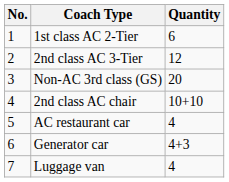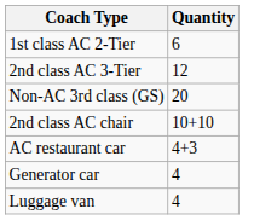 <table class="wikitable">
 <tr>
-<th>No.</th>
 <th>Coach Type</th>
 <th>Quantity</th>
 </tr>
 <tr>
-<td>1</td>
 <td>1st class AC 2-Tier</td>
 <td>6</td>
 </tr>
 <tr>
-<td>2</td>
 <td>2nd class AC 3-Tier</td>
 <td>12</td>
 </tr>
 <tr>
-<td>3</td>
 <td>Non-AC 3rd class (GS)</td>
 <td>20</td>
 </tr>
 <tr>
-<td>4</td>
 <td>2nd class AC chair</td>
 <td>10+10</td>
 </tr>
 <tr>
-<td>5</td>
 <td>AC restaurant car</td>
+<td>4+3</td>
+</tr>
+<tr>
+<td>Generator car</td>
 <td>4</td>
 </tr>
 <tr>
-<td>6</td>
-<td>Generator car</td>
-<td>4+3</td>
-</tr>
-<tr>
-<td>7</td>
 <td>Luggage van</td>
 <td>4</td>
 </tr>
 </table>
